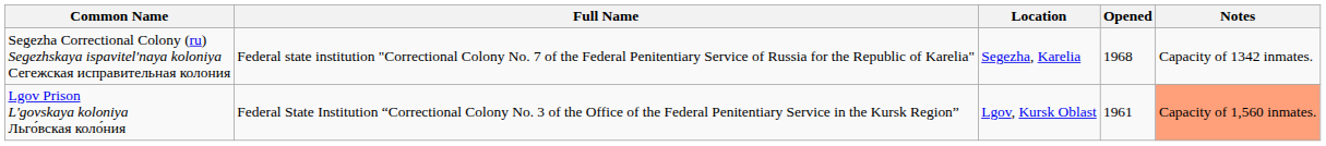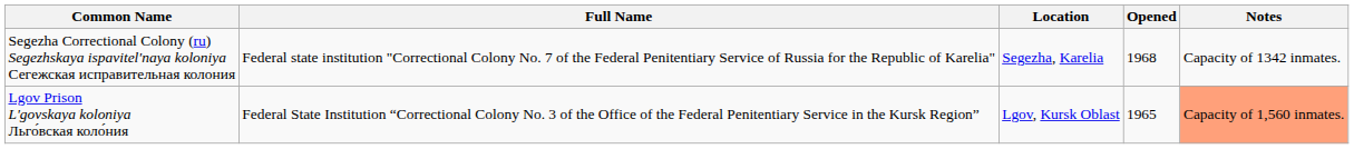 <table class="wikitable">
 <tr>
 <th>Common Name</th>
 <th>Full Name</th>
 <th>Location</th>
 <th>Opened</th>
 <th>Notes</th>
 </tr>
 <tr>
 <td>Segezha Correctional Colony (<a href='#'>ru</a>) <br> <em>Segezhskaya ispavitel'naya koloniya</em> <br> Сегежская исправительная колония</td>
 <td>Federal state institution "Correctional Colony No. 7 of the Federal Penitentiary Service of Russia for the Republic of Karelia"</td>
 <td><a href='#'>Segezha</a>, <a href='#'>Karelia</a></td>
 <td>1968</td>
 <td>Capacity of 1342 inmates.</td>
 </tr>
 <tr>
 <td><a href='#'>Lgov Prison</a> <br> <em>L'govskaya koloniya</em> <br> Льго́вская коло́ния</td>
 <td>Federal State Institution “Correctional Colony No. 3 of the Office of the Federal Penitentiary Service in the Kursk Region”</td>
 <td><a href='#'>Lgov</a>, <a href='#'>Kursk Oblast</a></td>
-<td>1961</td>
+<td>1965</td>
 <td style="background: lightsalmon;">Capacity of 1,560 inmates.</td>
 </tr>
 </table>
